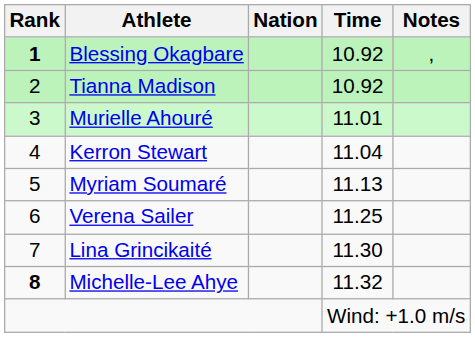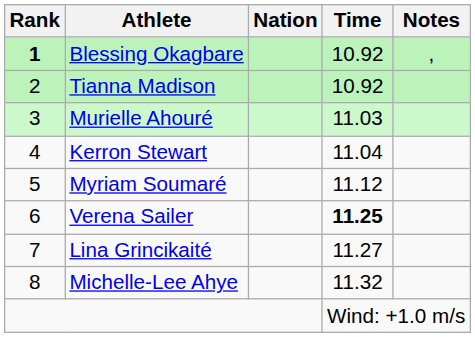 <table class="wikitable sortable" style="text-align:center">
 <tr>
 <th>Rank</th>
 <th>Athlete</th>
 <th>Nation</th>
 <th>Time</th>
 <th>Notes</th>
 </tr>
 <tr bgcolor=#bbf3bb>
 <td><strong>1</strong></td>
 <td align=left><a href='#'>Blessing Okagbare</a></td>
 <td align=left></td>
 <td>10.92</td>
 <td>, <strong></strong></td>
 </tr>
 <tr bgcolor=#bbf3bb>
 <td>2</td>
 <td align=left><a href='#'>Tianna Madison</a></td>
 <td align=left></td>
 <td>10.92</td>
 <td></td>
 </tr>
 <tr bgcolor=#ccf9cc>
 <td>3</td>
 <td align=left><a href='#'>Murielle Ahouré</a></td>
 <td align=left></td>
-<td>11.01</td>
+<td>11.03</td>
 <td></td>
 </tr>
 <tr>
 <td>4</td>
 <td align=left><a href='#'>Kerron Stewart</a></td>
 <td align=left></td>
 <td>11.04</td>
 <td></td>
 </tr>
 <tr>
 <td>5</td>
 <td align=left><a href='#'>Myriam Soumaré</a></td>
 <td align=left></td>
-<td>11.13</td>
+<td>11.12</td>
 <td></td>
 </tr>
 <tr>
 <td>6</td>
 <td align=left><a href='#'>Verena Sailer</a></td>
 <td align=left></td>
-<td>11.25</td>
+<td><strong>11.25</strong></td>
 <td></td>
 </tr>
 <tr>
 <td>7</td>
 <td align=left><a href='#'>Lina Grincikaité</a></td>
 <td align=left></td>
-<td>11.30</td>
+<td>11.27</td>
 <td></td>
 </tr>
 <tr>
-<td><strong>8</strong></td>
+<td>8</td>
 <td align=left><a href='#'>Michelle-Lee Ahye</a></td>
 <td align=left></td>
 <td>11.32</td>
 <td></td>
 </tr>
 <tr class="sortbottom">
 <td colspan=3></td>
 <td colspan="2" style="text-align:left;">Wind: +1.0 m/s</td>
 </tr>
 </table>
